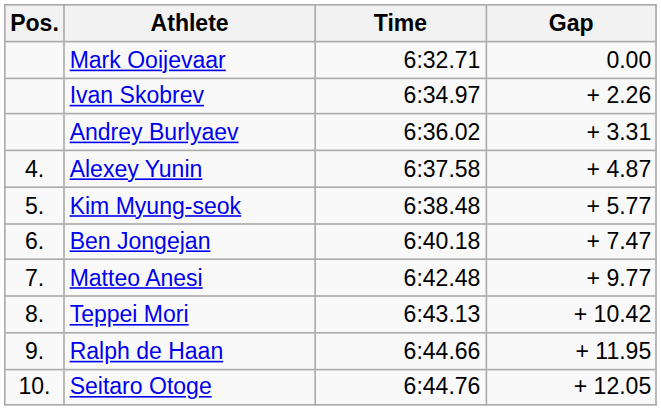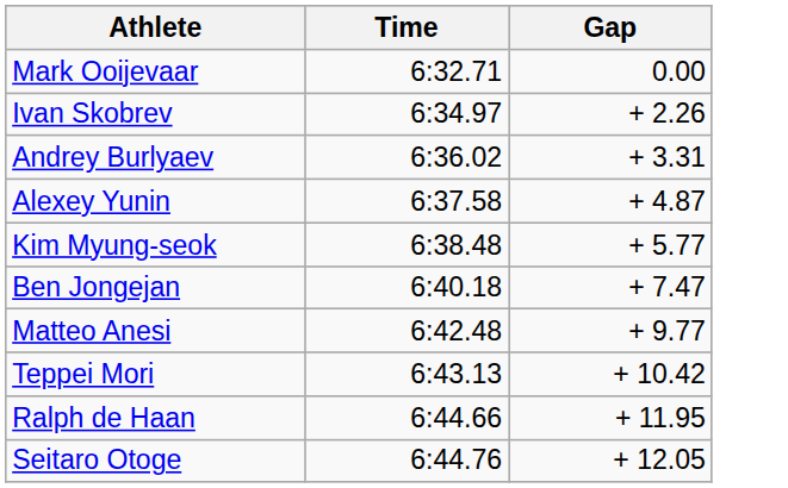 <table class="wikitable sortable" style="border:1px solid #AAAAAA;font-size:90%">
 <tr bgcolor="#E4E4E4">
-<th style="border-bottom:1px solid #AAAAAA" width=10>Pos.</th>
 <th style="border-bottom:1px solid #AAAAAA" width=150>Athlete</th>
 <th style="border-bottom:1px solid #AAAAAA" width=100>Time</th>
 <th style="border-bottom:1px solid #AAAAAA" width=100>Gap</th>
 </tr>
 <tr>
-<td align="center"></td>
 <td> <a href='#'>Mark Ooijevaar</a></td>
 <td align="right">6:32.71</td>
 <td align="right">0.00</td>
 </tr>
 <tr>
-<td align="center"></td>
 <td> <a href='#'>Ivan Skobrev</a></td>
 <td align="right">6:34.97</td>
 <td align="right">+ 2.26</td>
 </tr>
 <tr>
-<td align="center"></td>
 <td> <a href='#'>Andrey Burlyaev</a></td>
 <td align="right">6:36.02</td>
 <td align="right">+ 3.31</td>
 </tr>
 <tr>
-<td align="center">4.</td>
 <td> <a href='#'>Alexey Yunin</a></td>
 <td align="right">6:37.58</td>
 <td align="right">+ 4.87</td>
 </tr>
 <tr>
-<td align="center">5.</td>
 <td> <a href='#'>Kim Myung-seok</a></td>
 <td align="right">6:38.48</td>
 <td align="right">+ 5.77</td>
 </tr>
 <tr>
-<td align="center">6.</td>
 <td> <a href='#'>Ben Jongejan</a></td>
 <td align="right">6:40.18</td>
 <td align="right">+ 7.47</td>
 </tr>
 <tr>
-<td align="center">7.</td>
 <td> <a href='#'>Matteo Anesi</a></td>
 <td align="right">6:42.48</td>
 <td align="right">+ 9.77</td>
 </tr>
 <tr>
-<td align="center">8.</td>
 <td> <a href='#'>Teppei Mori</a></td>
 <td align="right">6:43.13</td>
 <td align="right">+ 10.42</td>
 </tr>
 <tr>
-<td align="center">9.</td>
 <td> <a href='#'>Ralph de Haan</a></td>
 <td align="right">6:44.66</td>
 <td align="right">+ 11.95</td>
 </tr>
 <tr>
-<td align="center">10.</td>
 <td> <a href='#'>Seitaro Otoge</a></td>
 <td align="right">6:44.76</td>
 <td align="right">+ 12.05</td>
 </tr>
 </table>
